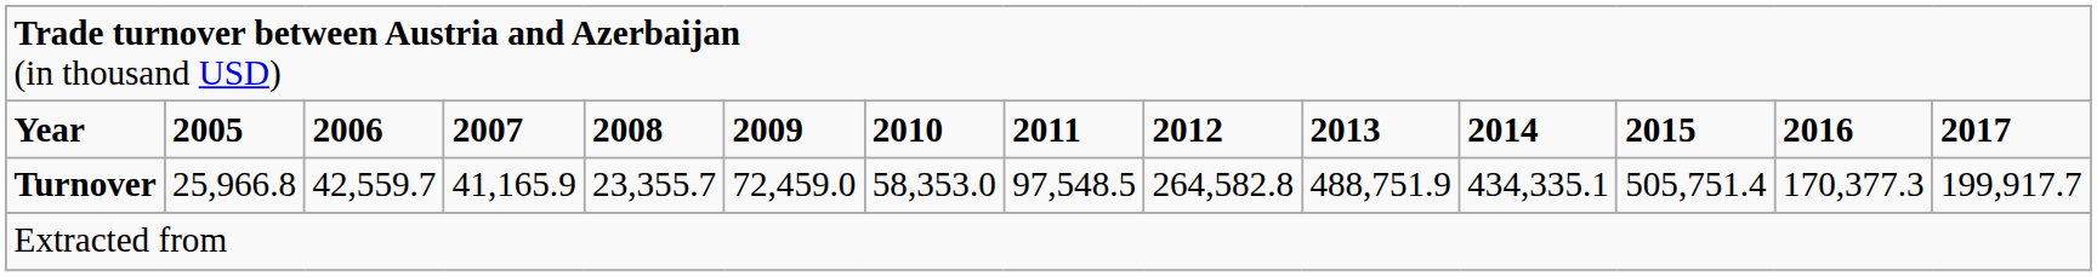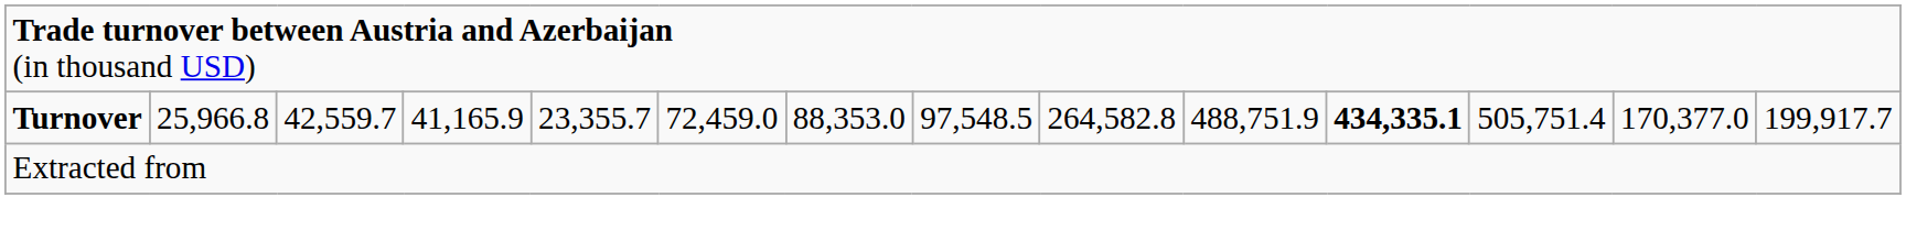 <table class="wikitable">
 <tr>
 <td colspan="14"><strong>Trade turnover between Austria and Azerbaijan</strong><br>(in thousand <a href='#'>USD</a>)</td>
-</tr>
-<tr>
-<td><strong>Year</strong></td>
-<td><strong>2005</strong></td>
-<td><strong>2006</strong></td>
-<td><strong>2007</strong></td>
-<td><strong>2008</strong></td>
-<td><strong>2009</strong></td>
-<td><strong>2010</strong></td>
-<td><strong>2011</strong></td>
-<td><strong>2012</strong></td>
-<td><strong>2013</strong></td>
-<td><strong>2014</strong></td>
-<td><strong>2015</strong></td>
-<td><strong>2016</strong></td>
-<td><strong>2017</strong></td>
 </tr>
 <tr>
 <td><strong>Turnover</strong></td>
 <td>25,966.8</td>
 <td>42,559.7</td>
 <td>41,165.9</td>
 <td>23,355.7</td>
 <td>72,459.0</td>
-<td>58,353.0</td>
+<td>88,353.0</td>
 <td>97,548.5</td>
 <td>264,582.8</td>
 <td>488,751.9</td>
-<td>434,335.1</td>
+<td><strong>434,335.1</strong></td>
 <td>505,751.4</td>
-<td>170,377.3</td>
+<td>170,377.0</td>
 <td>199,917.7</td>
 </tr>
 <tr>
 <td colspan="14">Extracted from </td>
 </tr>
 </table>
